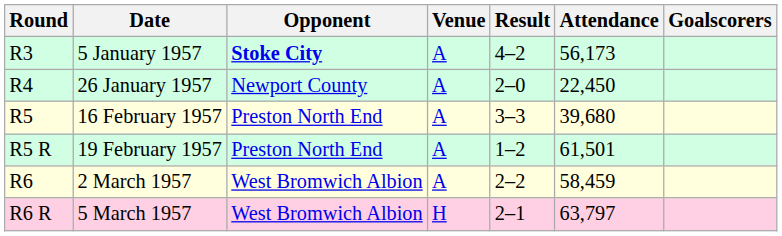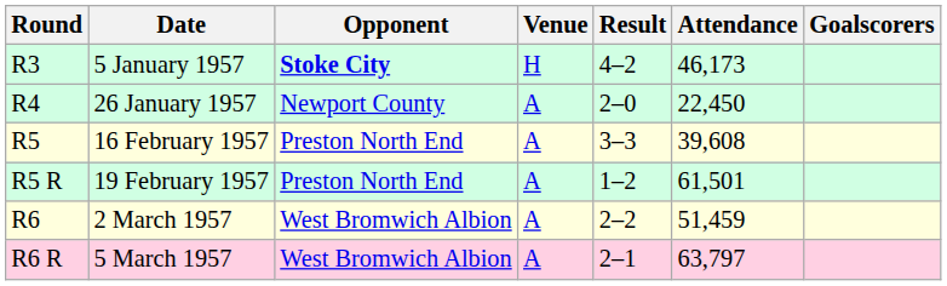 <table class="wikitable">
 <tr>
 <th>Round</th>
 <th>Date</th>
 <th>Opponent</th>
 <th>Venue</th>
 <th>Result</th>
 <th>Attendance</th>
 <th>Goalscorers</th>
 </tr>
 <tr style="background:#d0ffe3;">
 <td>R3</td>
 <td>5 January 1957</td>
 <td><strong><a href='#'>Stoke City</a></strong></td>
-<td><a href='#'>A</a></td>
+<td><a href='#'>H</a></td>
 <td>4–2</td>
-<td>56,173</td>
+<td>46,173</td>
 <td></td>
 </tr>
 <tr style="background:#d0ffe3;">
 <td>R4</td>
 <td>26 January 1957</td>
 <td><a href='#'>Newport County</a></td>
 <td><a href='#'>A</a></td>
 <td>2–0</td>
 <td>22,450</td>
 <td></td>
 </tr>
 <tr style="background:#ffffdd;">
 <td>R5</td>
 <td>16 February 1957</td>
 <td><a href='#'>Preston North End</a></td>
 <td><a href='#'>A</a></td>
 <td>3–3</td>
-<td>39,680</td>
+<td>39,608</td>
 <td></td>
 </tr>
 <tr style="background:#d0ffe3;">
 <td>R5 R</td>
 <td>19 February 1957</td>
 <td><a href='#'>Preston North End</a></td>
 <td><a href='#'>A</a></td>
 <td>1–2</td>
 <td>61,501</td>
 <td></td>
 </tr>
 <tr style="background:#ffffdd;">
 <td>R6</td>
 <td>2 March 1957</td>
 <td><a href='#'>West Bromwich Albion</a></td>
 <td><a href='#'>A</a></td>
 <td>2–2</td>
-<td>58,459</td>
+<td>51,459</td>
 <td></td>
 </tr>
 <tr style="background:#ffd0e3;">
 <td>R6 R</td>
 <td>5 March 1957</td>
 <td><a href='#'>West Bromwich Albion</a></td>
-<td><a href='#'>H</a></td>
+<td><a href='#'>A</a></td>
 <td>2–1</td>
 <td>63,797</td>
 <td></td>
 </tr>
 </table>
